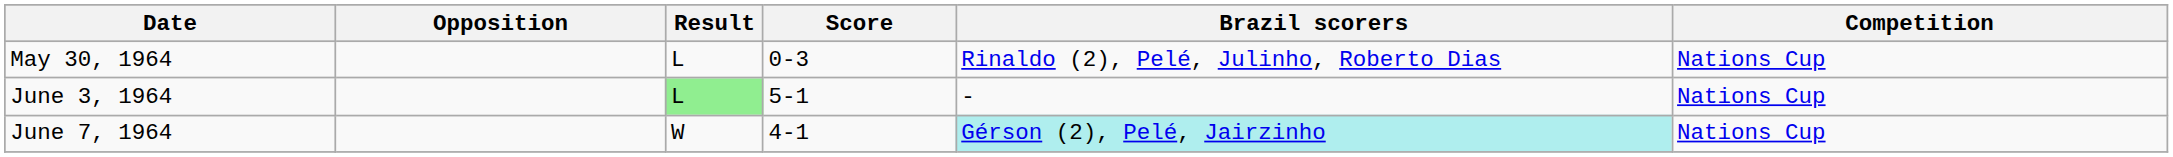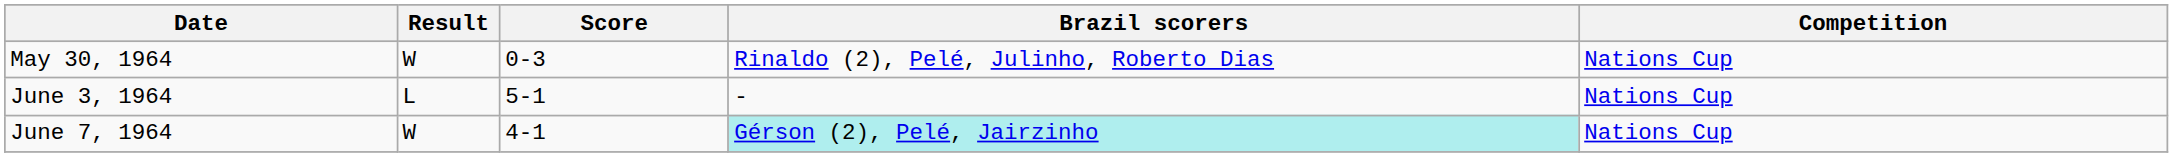 <table class="wikitable" style="text-align: left;">
 <tr>
 <th width=12%>Date</th>
-<th width=12%>Opposition</th>
 <th width=1%>Result</th>
 <th width=7%>Score</th>
 <th width=26%>Brazil scorers</th>
 <th width=18%>Competition</th>
 </tr>
 <tr>
 <td>May 30, 1964</td>
-<td></td>
-<td>L</td>
+<td>W</td>
 <td>0-3</td>
 <td><a href='#'>Rinaldo</a> (2), <a href='#'>Pelé</a>, <a href='#'>Julinho</a>, <a href='#'>Roberto Dias</a></td>
 <td><a href='#'>Nations Cup</a></td>
 </tr>
 <tr>
 <td>June 3, 1964</td>
-<td></td>
-<td style="background: lightgreen;">L</td>
+<td>L</td>
 <td>5-1</td>
 <td>-</td>
 <td><a href='#'>Nations Cup</a></td>
 </tr>
 <tr>
 <td>June 7, 1964</td>
-<td></td>
 <td>W</td>
 <td>4-1</td>
 <td style="background: paleturquoise;"><a href='#'>Gérson</a> (2), <a href='#'>Pelé</a>, <a href='#'>Jairzinho</a></td>
 <td><a href='#'>Nations Cup</a></td>
 </tr>
 </table>
